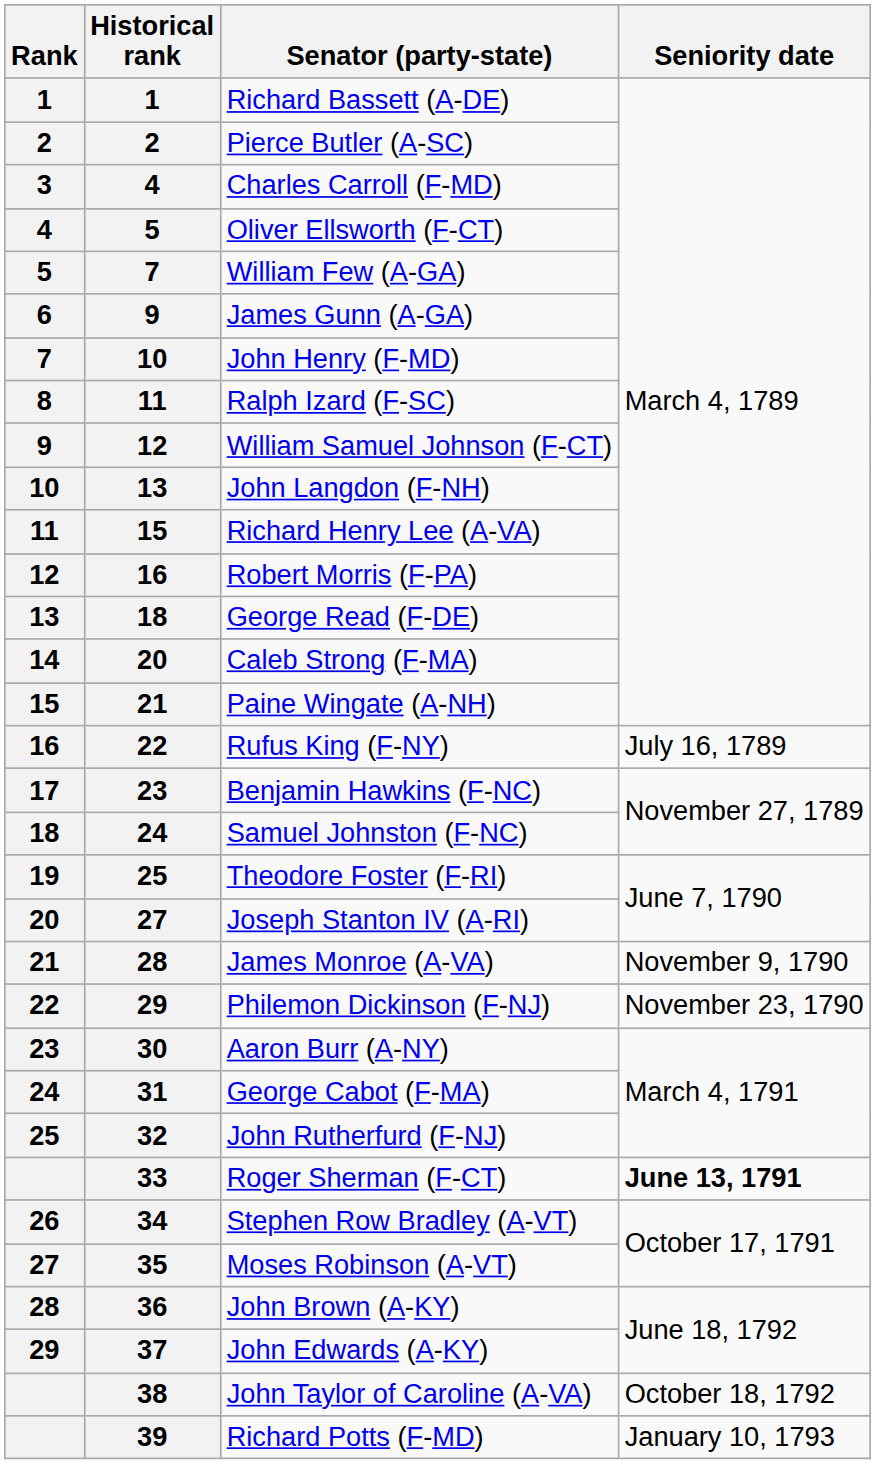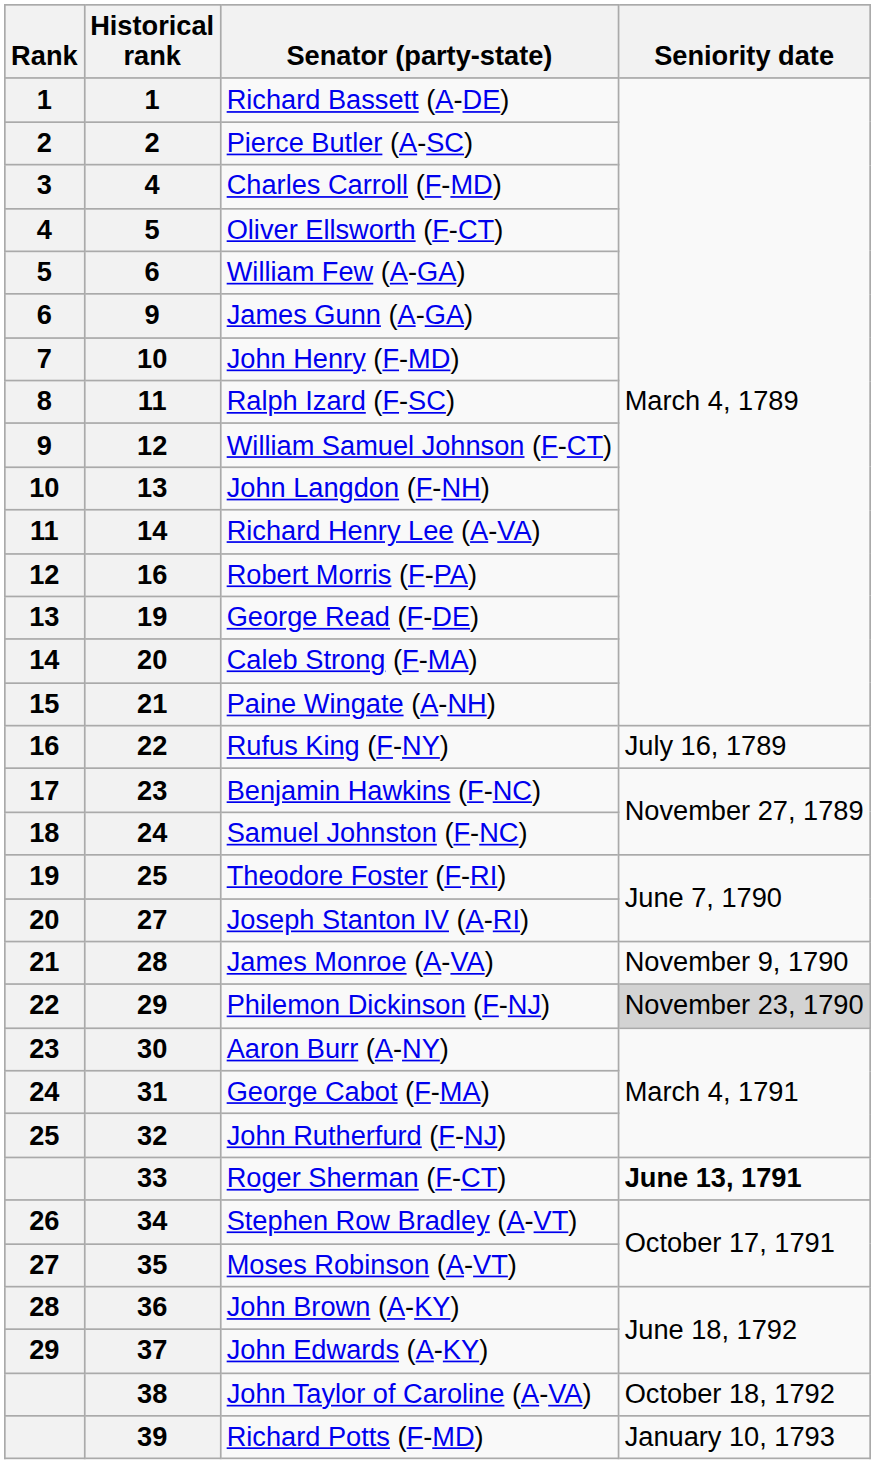 <table class=wikitable>
 <tr valign=bottom>
 <th>Rank</th>
 <th>Historical<br>rank</th>
 <th>Senator (party-state)</th>
 <th>Seniority date</th>
 </tr>
 <tr>
 <th>1</th>
 <th>1</th>
 <td><a href='#'>Richard Bassett</a> (<a href='#'>A</a>-<a href='#'>DE</a>)</td>
 <td rowspan=15>March 4, 1789</td>
 </tr>
 <tr>
 <th>2</th>
 <th>2</th>
 <td><a href='#'>Pierce Butler</a> (<a href='#'>A</a>-<a href='#'>SC</a>)</td>
 </tr>
 <tr>
 <th>3</th>
 <th>4</th>
 <td><a href='#'>Charles Carroll</a> (<a href='#'>F</a>-<a href='#'>MD</a>)</td>
 </tr>
 <tr>
 <th>4</th>
 <th>5</th>
 <td><a href='#'>Oliver Ellsworth</a> (<a href='#'>F</a>-<a href='#'>CT</a>)</td>
 </tr>
 <tr>
 <th>5</th>
-<th>7</th>
+<th>6</th>
 <td><a href='#'>William Few</a> (<a href='#'>A</a>-<a href='#'>GA</a>)</td>
 </tr>
 <tr>
 <th>6</th>
 <th>9</th>
 <td><a href='#'>James Gunn</a> (<a href='#'>A</a>-<a href='#'>GA</a>)</td>
 </tr>
 <tr>
 <th>7</th>
 <th>10</th>
 <td><a href='#'>John Henry</a> (<a href='#'>F</a>-<a href='#'>MD</a>)</td>
 </tr>
 <tr>
 <th>8</th>
 <th>11</th>
 <td><a href='#'>Ralph Izard</a> (<a href='#'>F</a>-<a href='#'>SC</a>)</td>
 </tr>
 <tr>
 <th>9</th>
 <th>12</th>
 <td><a href='#'>William Samuel Johnson</a> (<a href='#'>F</a>-<a href='#'>CT</a>)</td>
 </tr>
 <tr>
 <th>10</th>
 <th>13</th>
 <td><a href='#'>John Langdon</a> (<a href='#'>F</a>-<a href='#'>NH</a>)</td>
 </tr>
 <tr>
 <th>11</th>
-<th>15</th>
+<th>14</th>
 <td><a href='#'>Richard Henry Lee</a> (<a href='#'>A</a>-<a href='#'>VA</a>)</td>
 </tr>
 <tr>
 <th>12</th>
 <th>16</th>
 <td><a href='#'>Robert Morris</a> (<a href='#'>F</a>-<a href='#'>PA</a>)</td>
 </tr>
 <tr>
 <th>13</th>
-<th>18</th>
+<th>19</th>
 <td><a href='#'>George Read</a> (<a href='#'>F</a>-<a href='#'>DE</a>)</td>
 </tr>
 <tr>
 <th>14</th>
 <th>20</th>
 <td><a href='#'>Caleb Strong</a> (<a href='#'>F</a>-<a href='#'>MA</a>)</td>
 </tr>
 <tr>
 <th>15</th>
 <th>21</th>
 <td><a href='#'>Paine Wingate</a> (<a href='#'>A</a>-<a href='#'>NH</a>)</td>
 </tr>
 <tr>
 <th>16</th>
 <th>22</th>
 <td><a href='#'>Rufus King</a> (<a href='#'>F</a>-<a href='#'>NY</a>)</td>
 <td>July 16, 1789</td>
 </tr>
 <tr>
 <th>17</th>
 <th>23</th>
 <td><a href='#'>Benjamin Hawkins</a> (<a href='#'>F</a>-<a href='#'>NC</a>)</td>
 <td rowspan=2>November 27, 1789</td>
 </tr>
 <tr>
 <th>18</th>
 <th>24</th>
 <td><a href='#'>Samuel Johnston</a> (<a href='#'>F</a>-<a href='#'>NC</a>)</td>
 </tr>
 <tr>
 <th>19</th>
 <th>25</th>
 <td><a href='#'>Theodore Foster</a> (<a href='#'>F</a>-<a href='#'>RI</a>)</td>
 <td Rowspan=2>June 7, 1790</td>
 </tr>
 <tr>
 <th>20</th>
 <th>27</th>
 <td><a href='#'>Joseph Stanton IV</a> (<a href='#'>A</a>-<a href='#'>RI</a>)</td>
 </tr>
 <tr>
 <th>21</th>
 <th>28</th>
 <td><a href='#'>James Monroe</a> (<a href='#'>A</a>-<a href='#'>VA</a>)</td>
 <td>November 9, 1790</td>
 </tr>
 <tr>
 <th>22</th>
 <th>29</th>
 <td><a href='#'>Philemon Dickinson</a> (<a href='#'>F</a>-<a href='#'>NJ</a>)</td>
-<td>November 23, 1790</td>
+<td style="background: lightgrey;">November 23, 1790</td>
 </tr>
 <tr>
 <th>23</th>
 <th>30</th>
 <td><a href='#'>Aaron Burr</a> (<a href='#'>A</a>-<a href='#'>NY</a>)</td>
 <td rowspan=3>March 4, 1791</td>
 </tr>
 <tr>
 <th>24</th>
 <th>31</th>
 <td><a href='#'>George Cabot</a> (<a href='#'>F</a>-<a href='#'>MA</a>)</td>
 </tr>
 <tr>
 <th>25</th>
 <th>32</th>
 <td><a href='#'>John Rutherfurd</a> (<a href='#'>F</a>-<a href='#'>NJ</a>)</td>
 </tr>
 <tr>
 <th></th>
 <th>33</th>
 <td><a href='#'>Roger Sherman</a> (<a href='#'>F</a>-<a href='#'>CT</a>)</td>
 <td><strong>June 13, 1791</strong></td>
 </tr>
 <tr>
 <th>26</th>
 <th>34</th>
 <td><a href='#'>Stephen Row Bradley</a> (<a href='#'>A</a>-<a href='#'>VT</a>)</td>
 <td rowspan=2>October 17, 1791</td>
 </tr>
 <tr>
 <th>27</th>
 <th>35</th>
 <td><a href='#'>Moses Robinson</a> (<a href='#'>A</a>-<a href='#'>VT</a>)</td>
 </tr>
 <tr>
 <th>28</th>
 <th>36</th>
 <td><a href='#'>John Brown</a> (<a href='#'>A</a>-<a href='#'>KY</a>)</td>
 <td rowspan=2>June 18, 1792</td>
 </tr>
 <tr>
 <th>29</th>
 <th>37</th>
 <td><a href='#'>John Edwards</a> (<a href='#'>A</a>-<a href='#'>KY</a>)</td>
 </tr>
 <tr>
 <th></th>
 <th>38</th>
 <td><a href='#'>John Taylor of Caroline</a> (<a href='#'>A</a>-<a href='#'>VA</a>)</td>
 <td>October 18, 1792</td>
 </tr>
 <tr>
 <th></th>
 <th>39</th>
 <td><a href='#'>Richard Potts</a> (<a href='#'>F</a>-<a href='#'>MD</a>)</td>
 <td>January 10, 1793</td>
 </tr>
 </table>
